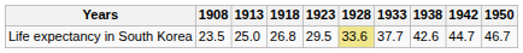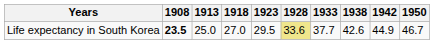 <table class="wikitable">
 <tr>
 <th>Years</th>
 <th>1908</th>
 <th>1913</th>
 <th>1918</th>
 <th>1923</th>
 <th>1928</th>
 <th>1933</th>
 <th>1938</th>
 <th>1942</th>
 <th>1950</th>
 </tr>
 <tr>
 <td>Life expectancy in South Korea</td>
-<td>23.5</td>
+<td><strong>23.5</strong></td>
 <td>25.0</td>
-<td>26.8</td>
+<td>27.0</td>
 <td>29.5</td>
 <td style="background: khaki;">33.6</td>
 <td>37.7</td>
 <td>42.6</td>
-<td>44.7</td>
+<td>44.9</td>
 <td>46.7</td>
 </tr>
 </table>
